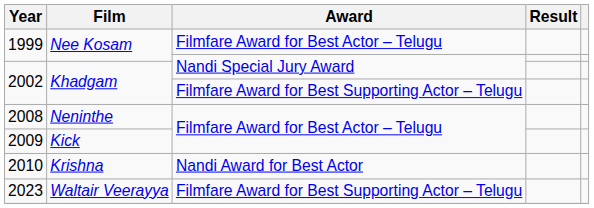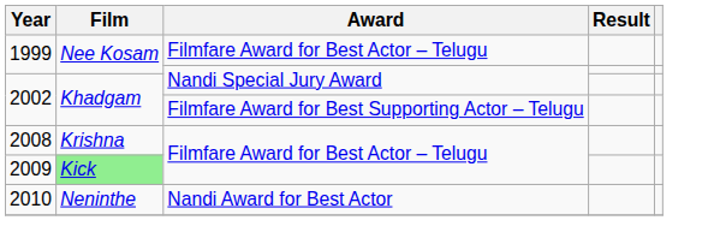 <table class="wikitable">
 <tr>
 <th>Year</th>
 <th>Film</th>
 <th>Award</th>
 <th>Result</th>
 <th></th>
 </tr>
 <tr>
 <td rowspan="2">1999</td>
 <td rowspan="2"><em><a href='#'>Nee Kosam</a></em></td>
 <td><a href='#'>Filmfare Award for Best Actor – Telugu</a></td>
 <td></td>
 <td></td>
 </tr>
 <tr>
 <td rowspan="2"><a href='#'>Nandi Special Jury Award</a></td>
 <td></td>
 <td></td>
 </tr>
 <tr>
 <td rowspan="2">2002</td>
 <td rowspan="2"><em><a href='#'>Khadgam</a></em></td>
 <td></td>
 <td></td>
 </tr>
 <tr>
 <td rowspan="1"><a href='#'>Filmfare Award for Best Supporting Actor – Telugu</a></td>
 <td></td>
 <td></td>
 </tr>
 <tr>
 <td>2008</td>
-<td><em><a href='#'>Neninthe</a></em></td>
+<td><a href='#'><em>Krishna</em></a></td>
 <td rowspan="2"><a href='#'>Filmfare Award for Best Actor – Telugu</a></td>
 <td></td>
 <td></td>
 </tr>
 <tr>
 <td>2009</td>
-<td><a href='#'><em>Kick</em></a></td>
+<td style="background: lightgreen;"><a href='#'><em>Kick</em></a></td>
 <td></td>
 <td></td>
 </tr>
 <tr>
 <td>2010</td>
-<td><a href='#'><em>Krishna</em></a></td>
+<td><em><a href='#'>Neninthe</a></em></td>
 <td><a href='#'>Nandi Award for Best Actor</a></td>
-<td></td>
-<td></td>
-</tr>
-<tr>
-<td>2023</td>
-<td><em><a href='#'>Waltair Veerayya</a></em></td>
-<td><a href='#'>Filmfare Award for Best Supporting Actor – Telugu</a></td>
 <td></td>
 <td></td>
 </tr>
 <tr>
 </tr>
 </table>
